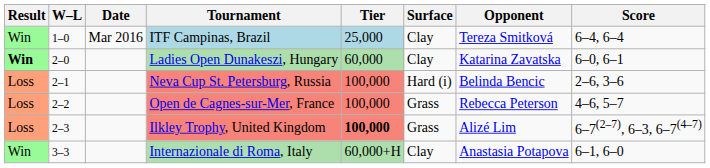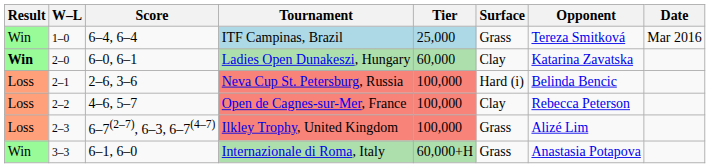 <table class="sortable wikitable">
 <tr>
 <th>Result</th>
 <th class="unsortable">W–L</th>
-<th>Date</th>
+<th class="unsortable">Score</th>
 <th>Tournament</th>
 <th>Tier</th>
 <th>Surface</th>
 <th>Opponent</th>
-<th class="unsortable">Score</th>
+<th>Date</th>
 </tr>
 <tr>
 <td style="background:#98fb98;">Win</td>
 <td><small>1–0</small></td>
-<td>Mar 2016</td>
+<td>6–4, 6–4</td>
 <td style="background:lightblue;">ITF Campinas, Brazil</td>
 <td style="background:lightblue;">25,000</td>
-<td>Clay</td>
+<td>Grass</td>
 <td> <a href='#'>Tereza Smitková</a></td>
-<td>6–4, 6–4</td>
+<td>Mar 2016</td>
 </tr>
 <tr>
 <td style="background:#98fb98;"><strong>Win</strong></td>
 <td><small>2–0</small></td>
-<td><a href='#'></a></td>
+<td>6–0, 6–1</td>
 <td style="background:#addfad;"><a href='#'>Ladies Open Dunakeszi</a>, Hungary</td>
 <td style="background:#addfad;">60,000</td>
 <td>Clay</td>
 <td> <a href='#'>Katarina Zavatska</a></td>
-<td>6–0, 6–1</td>
+<td><a href='#'></a></td>
 </tr>
 <tr>
 <td style="background:#ffa07a;">Loss</td>
 <td><small>2–1</small></td>
-<td><a href='#'></a></td>
+<td>2–6, 3–6</td>
 <td style="background:#f88379;"><a href='#'>Neva Cup St. Petersburg</a>, Russia</td>
 <td style="background:#f88379;">100,000</td>
 <td>Hard (i)</td>
 <td> <a href='#'>Belinda Bencic</a></td>
-<td>2–6, 3–6</td>
+<td><a href='#'></a></td>
 </tr>
 <tr>
 <td style="background:#ffa07a;">Loss</td>
 <td><small>2–2</small></td>
-<td><a href='#'></a></td>
+<td>4–6, 5–7</td>
 <td style="background:#f88379;"><a href='#'>Open de Cagnes-sur-Mer</a>, France</td>
 <td style="background:#f88379;">100,000</td>
-<td>Grass</td>
+<td>Clay</td>
 <td> <a href='#'>Rebecca Peterson</a></td>
-<td>4–6, 5–7</td>
+<td><a href='#'></a></td>
 </tr>
 <tr>
 <td style="background:#ffa07a;">Loss</td>
 <td><small>2–3</small></td>
-<td><a href='#'></a></td>
+<td>6–7<sup>(2–7)</sup>, 6–3, 6–7<sup>(4–7)</sup></td>
 <td style="background:#f88379;"><a href='#'>Ilkley Trophy</a>, United Kingdom</td>
-<td style="background:#f88379;"><strong>100,000</strong></td>
+<td style="background:#f88379;">100,000</td>
 <td>Grass</td>
 <td> <a href='#'>Alizé Lim</a></td>
-<td>6–7<sup>(2–7)</sup>, 6–3, 6–7<sup>(4–7)</sup></td>
+<td><a href='#'></a></td>
 </tr>
 <tr>
 <td style="background:#98fb98;">Win</td>
 <td><small>3–3</small></td>
-<td><a href='#'></a></td>
+<td>6–1, 6–0</td>
 <td style="background:#addfad;"><a href='#'>Internazionale di Roma</a>, Italy</td>
 <td style="background:#addfad;">60,000+H</td>
-<td>Clay</td>
+<td>Grass</td>
 <td> <a href='#'>Anastasia Potapova</a></td>
-<td>6–1, 6–0</td>
+<td><a href='#'></a></td>
 </tr>
 </table>
